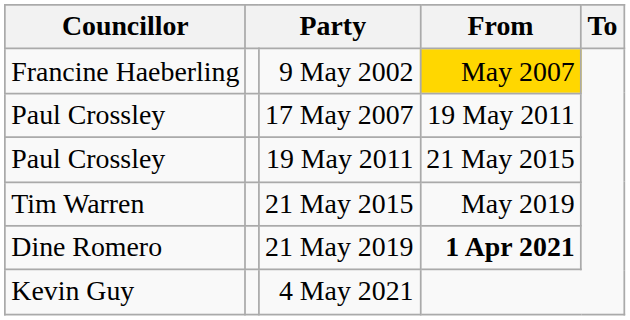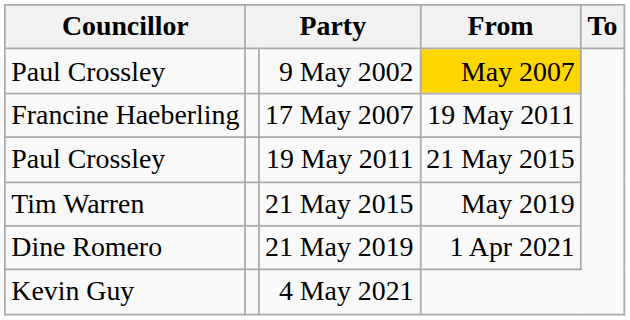 <table class=wikitable>
 <tr>
 <th>Councillor</th>
 <th colspan=2>Party</th>
 <th>From</th>
 <th>To</th>
 </tr>
 <tr>
-<td>Francine Haeberling</td>
+<td>Paul Crossley</td>
 <td></td>
 <td align=right>9 May 2002</td>
 <td align=right style="background: gold;">May 2007</td>
 </tr>
 <tr>
-<td>Paul Crossley</td>
+<td>Francine Haeberling</td>
 <td></td>
 <td align=right>17 May 2007</td>
 <td align=right>19 May 2011</td>
 </tr>
 <tr>
 <td>Paul Crossley</td>
 <td></td>
 <td align=right>19 May 2011</td>
 <td align=right>21 May 2015</td>
 </tr>
 <tr>
 <td>Tim Warren</td>
 <td></td>
 <td align=right>21 May 2015</td>
 <td align=right>May 2019</td>
 </tr>
 <tr>
 <td>Dine Romero</td>
 <td></td>
 <td align=right>21 May 2019</td>
-<td align=right><strong>1 Apr 2021</strong></td>
+<td align=right>1 Apr 2021</td>
 </tr>
 <tr>
 <td>Kevin Guy</td>
 <td></td>
 <td align=right>4 May 2021</td>
 </tr>
 </table>
